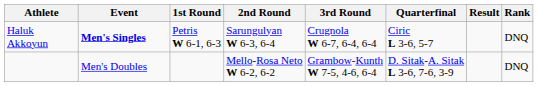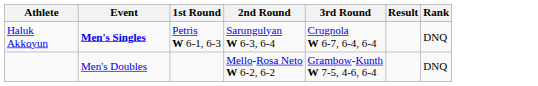 <table class=wikitable>
 <tr>
 <th width=100>Athlete</th>
 <th width=125>Event</th>
 <th>1st Round</th>
 <th>2nd Round</th>
 <th>3rd Round</th>
-<th>Quarterfinal</th>
 <th>Result</th>
 <th>Rank</th>
 </tr>
 <tr>
 <td><a href='#'>Haluk Akkoyun</a></td>
 <td><strong><a href='#'>Men's Singles</a></strong></td>
 <td> <a href='#'>Petris</a><br><strong>W</strong> 6-1, 6-3</td>
 <td> <a href='#'>Sarungulyan</a><br><strong>W</strong> 6-3, 6-4</td>
 <td> <a href='#'>Crugnola</a><br><strong>W</strong> 6-7, 6-4, 6-4</td>
-<td> <a href='#'>Ciric</a><br><strong>L</strong> 3-6, 5-7</td>
 <td></td>
 <td>DNQ</td>
 </tr>
 <tr>
 <td></td>
 <td><a href='#'>Men's Doubles</a></td>
 <td></td>
 <td> <a href='#'>Mello</a>-<a href='#'>Rosa Neto</a><br><strong>W</strong> 6-2, 6-2</td>
 <td> <a href='#'>Grambow</a>-<a href='#'>Kunth</a><br><strong>W</strong> 7-5, 4-6, 6-4</td>
-<td> <a href='#'>D. Sitak</a>-<a href='#'>A. Sitak</a><br><strong>L</strong> 3-6, 7-6, 3-9</td>
 <td></td>
 <td>DNQ</td>
 </tr>
 </table>
